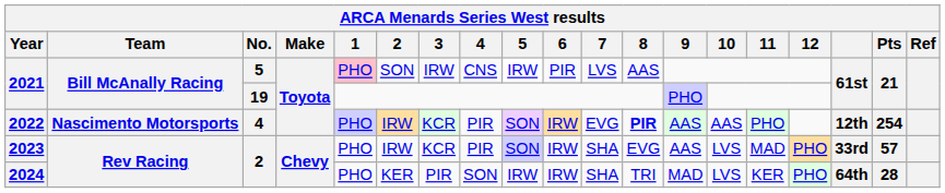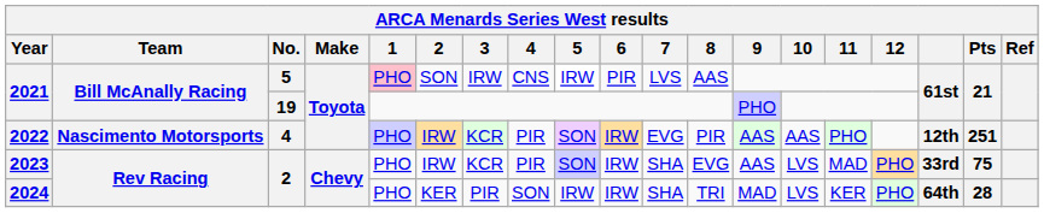 <table class="wikitable" style="text-align:center; font-size:75%">
 <tr>
 <th colspan=19><a href='#'>ARCA Menards Series West</a> results</th>
 </tr>
 <tr>
 <th>Year</th>
 <th>Team</th>
 <th>No.</th>
 <th>Make</th>
 <th>1</th>
 <th>2</th>
 <th>3</th>
 <th>4</th>
 <th>5</th>
 <th>6</th>
 <th>7</th>
 <th>8</th>
 <th>9</th>
 <th>10</th>
 <th>11</th>
 <th>12</th>
 <th></th>
 <th>Pts</th>
 <th>Ref</th>
 </tr>
 <tr>
 <th rowspan=2><a href='#'>2021</a></th>
 <th rowspan=2><a href='#'>Bill McAnally Racing</a></th>
 <th>5</th>
 <th rowspan=3><a href='#'>Toyota</a></th>
 <td style="background: pink;"><a href='#'>PHO</a></td>
 <td><a href='#'>SON</a></td>
 <td><a href='#'>IRW</a></td>
 <td><a href='#'>CNS</a></td>
 <td style="background:#FFFFFF;"><a href='#'>IRW</a><br></td>
 <td><a href='#'>PIR</a></td>
 <td><a href='#'>LVS</a></td>
 <td><a href='#'>AAS</a></td>
 <td colspan=4></td>
 <th rowspan=2>61st</th>
 <th rowspan=2>21</th>
 <th rowspan=2></th>
 </tr>
 <tr>
 <th>19</th>
 <td colspan=8></td>
 <td style="background:#CFCFFF;"><a href='#'>PHO</a><br></td>
 <td colspan=4></td>
 </tr>
 <tr>
 <th><a href='#'>2022</a></th>
 <th><a href='#'>Nascimento Motorsports</a></th>
 <th>4</th>
 <td style="background:#CFCFFF;"><a href='#'>PHO</a><br></td>
 <td style="background:#FFDF9F;"><a href='#'>IRW</a><br></td>
 <td style="background:#DFFFDF;"><a href='#'>KCR</a><br></td>
 <td><a href='#'>PIR</a></td>
 <td style="background:#EFCFFF;"><a href='#'>SON</a><br></td>
 <td style="background:#FFDF9F;"><a href='#'>IRW</a><br></td>
 <td><a href='#'>EVG</a></td>
-<td><strong><a href='#'>PIR</a></strong></td>
+<td><a href='#'>PIR</a></td>
 <td style="background:#DFFFDF;"><a href='#'>AAS</a><br></td>
 <td><a href='#'>AAS</a></td>
 <td style="background:#DFFFDF;"><a href='#'>PHO</a><br></td>
 <td></td>
 <th>12th</th>
-<th>254</th>
+<th>251</th>
 <th></th>
 </tr>
 <tr>
 <th><a href='#'>2023</a></th>
 <th rowspan=2><a href='#'>Rev Racing</a></th>
 <th rowspan=2>2</th>
 <th rowspan=2><a href='#'>Chevy</a></th>
 <td><a href='#'>PHO</a></td>
 <td><a href='#'>IRW</a></td>
 <td><a href='#'>KCR</a></td>
 <td><a href='#'>PIR</a></td>
 <td style="background:#CFCFFF;"><a href='#'>SON</a><br></td>
 <td><a href='#'>IRW</a></td>
 <td><a href='#'>SHA</a></td>
 <td><a href='#'>EVG</a></td>
 <td><a href='#'>AAS</a></td>
 <td><a href='#'>LVS</a></td>
 <td><a href='#'>MAD</a></td>
 <td style="background:#FFDF9F;"><a href='#'>PHO</a><br></td>
 <th>33rd</th>
-<th>57</th>
+<th>75</th>
 <th></th>
 </tr>
 <tr>
 <th><a href='#'>2024</a></th>
 <td><a href='#'>PHO</a></td>
 <td><a href='#'>KER</a></td>
 <td><a href='#'>PIR</a></td>
 <td><a href='#'>SON</a></td>
 <td><a href='#'>IRW</a></td>
 <td><a href='#'>IRW</a></td>
 <td><a href='#'>SHA</a></td>
 <td><a href='#'>TRI</a></td>
 <td><a href='#'>MAD</a></td>
 <td><a href='#'>LVS</a></td>
 <td><a href='#'>KER</a></td>
 <td style="background:#DFFFDF;"><a href='#'>PHO</a><br></td>
 <th>64th</th>
 <th>28</th>
 <th></th>
 </tr>
 </table>
